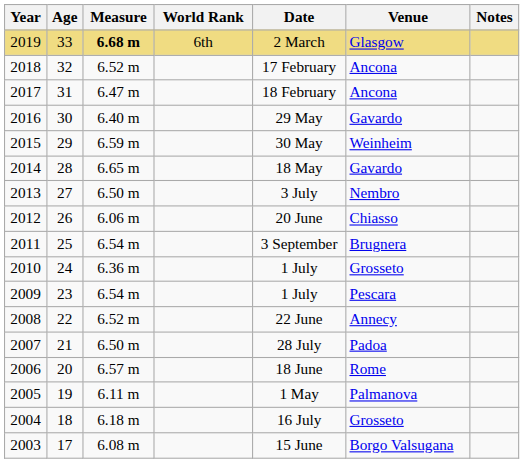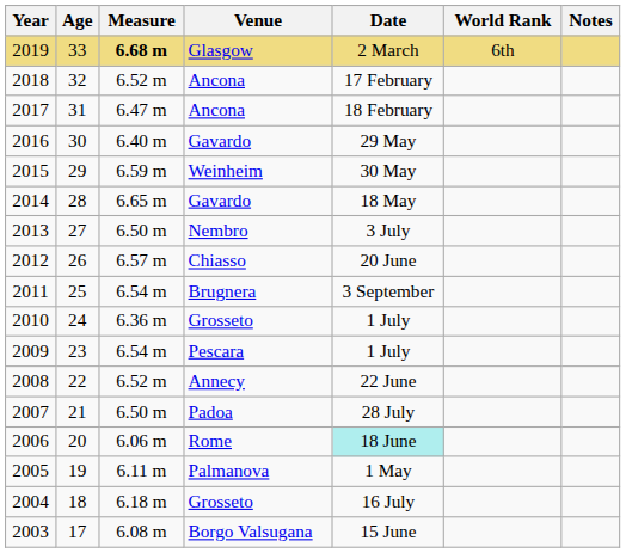 <table class="wikitable" width=55% style="font-size:90%; text-align:center;">
 <tr>
 <th>Year</th>
 <th>Age</th>
 <th>Measure</th>
+<th>Venue</th>
+<th>Date</th>
 <th>World Rank</th>
-<th>Date</th>
-<th>Venue</th>
 <th>Notes</th>
 </tr>
 <tr bgcolor=#F0DC82>
 <td>2019</td>
 <td>33</td>
 <td><strong>6.68 m</strong></td>
+<td align="left"> <a href='#'>Glasgow</a></td>
+<td>2 March</td>
 <td>6th</td>
-<td>2 March</td>
-<td align="left"> <a href='#'>Glasgow</a></td>
 <td></td>
 </tr>
 <tr>
 <td>2018</td>
 <td>32</td>
 <td>6.52 m</td>
+<td align="left"> <a href='#'>Ancona</a></td>
+<td>17 February</td>
 <td></td>
-<td>17 February</td>
-<td align="left"> <a href='#'>Ancona</a></td>
 <td></td>
 </tr>
 <tr>
 <td>2017</td>
 <td>31</td>
 <td>6.47 m</td>
+<td align="left"> <a href='#'>Ancona</a></td>
+<td>18 February</td>
 <td></td>
-<td>18 February</td>
-<td align="left"> <a href='#'>Ancona</a></td>
 <td></td>
 </tr>
 <tr>
 <td>2016</td>
 <td>30</td>
 <td>6.40 m</td>
+<td align="left"> <a href='#'>Gavardo</a></td>
+<td>29 May</td>
 <td></td>
-<td>29 May</td>
-<td align="left"> <a href='#'>Gavardo</a></td>
 <td></td>
 </tr>
 <tr>
 <td>2015</td>
 <td>29</td>
 <td>6.59 m</td>
+<td align="left"> <a href='#'>Weinheim</a></td>
+<td>30 May</td>
 <td></td>
-<td>30 May</td>
-<td align="left"> <a href='#'>Weinheim</a></td>
 <td></td>
 </tr>
 <tr>
 <td>2014</td>
 <td>28</td>
 <td>6.65 m</td>
+<td align="left"> <a href='#'>Gavardo</a></td>
+<td>18 May</td>
 <td></td>
-<td>18 May</td>
-<td align="left"> <a href='#'>Gavardo</a></td>
 <td></td>
 </tr>
 <tr>
 <td>2013</td>
 <td>27</td>
 <td>6.50 m</td>
+<td align="left"> <a href='#'>Nembro</a></td>
+<td>3 July</td>
 <td></td>
-<td>3 July</td>
-<td align="left"> <a href='#'>Nembro</a></td>
 <td></td>
 </tr>
 <tr>
 <td>2012</td>
 <td>26</td>
-<td>6.06 m</td>
+<td>6.57 m</td>
+<td align="left"> <a href='#'>Chiasso</a></td>
+<td>20 June</td>
 <td></td>
-<td>20 June</td>
-<td align="left"> <a href='#'>Chiasso</a></td>
 <td></td>
 </tr>
 <tr>
 <td>2011</td>
 <td>25</td>
 <td>6.54 m</td>
+<td align="left"> <a href='#'>Brugnera</a></td>
+<td>3 September</td>
 <td></td>
-<td>3 September</td>
-<td align="left"> <a href='#'>Brugnera</a></td>
 <td></td>
 </tr>
 <tr>
 <td>2010</td>
 <td>24</td>
 <td>6.36 m</td>
+<td align="left"> <a href='#'>Grosseto</a></td>
+<td>1 July</td>
 <td></td>
-<td>1 July</td>
-<td align="left"> <a href='#'>Grosseto</a></td>
 <td></td>
 </tr>
 <tr>
 <td>2009</td>
 <td>23</td>
 <td>6.54 m</td>
+<td align="left"> <a href='#'>Pescara</a></td>
+<td>1 July</td>
 <td></td>
-<td>1 July</td>
-<td align="left"> <a href='#'>Pescara</a></td>
 <td></td>
 </tr>
 <tr>
 <td>2008</td>
 <td>22</td>
 <td>6.52 m</td>
+<td align="left"> <a href='#'>Annecy</a></td>
+<td>22 June</td>
 <td></td>
-<td>22 June</td>
-<td align="left"> <a href='#'>Annecy</a></td>
 <td></td>
 </tr>
 <tr>
 <td>2007</td>
 <td>21</td>
 <td>6.50 m</td>
+<td align="left"> <a href='#'>Padoa</a></td>
+<td>28 July</td>
 <td></td>
-<td>28 July</td>
-<td align="left"> <a href='#'>Padoa</a></td>
 <td></td>
 </tr>
 <tr>
 <td>2006</td>
 <td>20</td>
-<td>6.57 m</td>
+<td>6.06 m</td>
+<td align="left"> <a href='#'>Rome</a></td>
+<td style="background: paleturquoise;">18 June</td>
 <td></td>
-<td>18 June</td>
-<td align="left"> <a href='#'>Rome</a></td>
 <td></td>
 </tr>
 <tr>
 <td>2005</td>
 <td>19</td>
 <td>6.11 m</td>
+<td align="left"> <a href='#'>Palmanova</a></td>
+<td>1 May</td>
 <td></td>
-<td>1 May</td>
-<td align="left"> <a href='#'>Palmanova</a></td>
 <td></td>
 </tr>
 <tr>
 <td>2004</td>
 <td>18</td>
 <td>6.18 m</td>
+<td align="left"> <a href='#'>Grosseto</a></td>
+<td>16 July</td>
 <td></td>
-<td>16 July</td>
-<td align="left"> <a href='#'>Grosseto</a></td>
 <td></td>
 </tr>
 <tr>
 <td>2003</td>
 <td>17</td>
 <td>6.08 m</td>
+<td align="left"> <a href='#'>Borgo Valsugana</a></td>
+<td>15 June</td>
 <td></td>
-<td>15 June</td>
-<td align="left"> <a href='#'>Borgo Valsugana</a></td>
 <td></td>
 </tr>
 </table>
